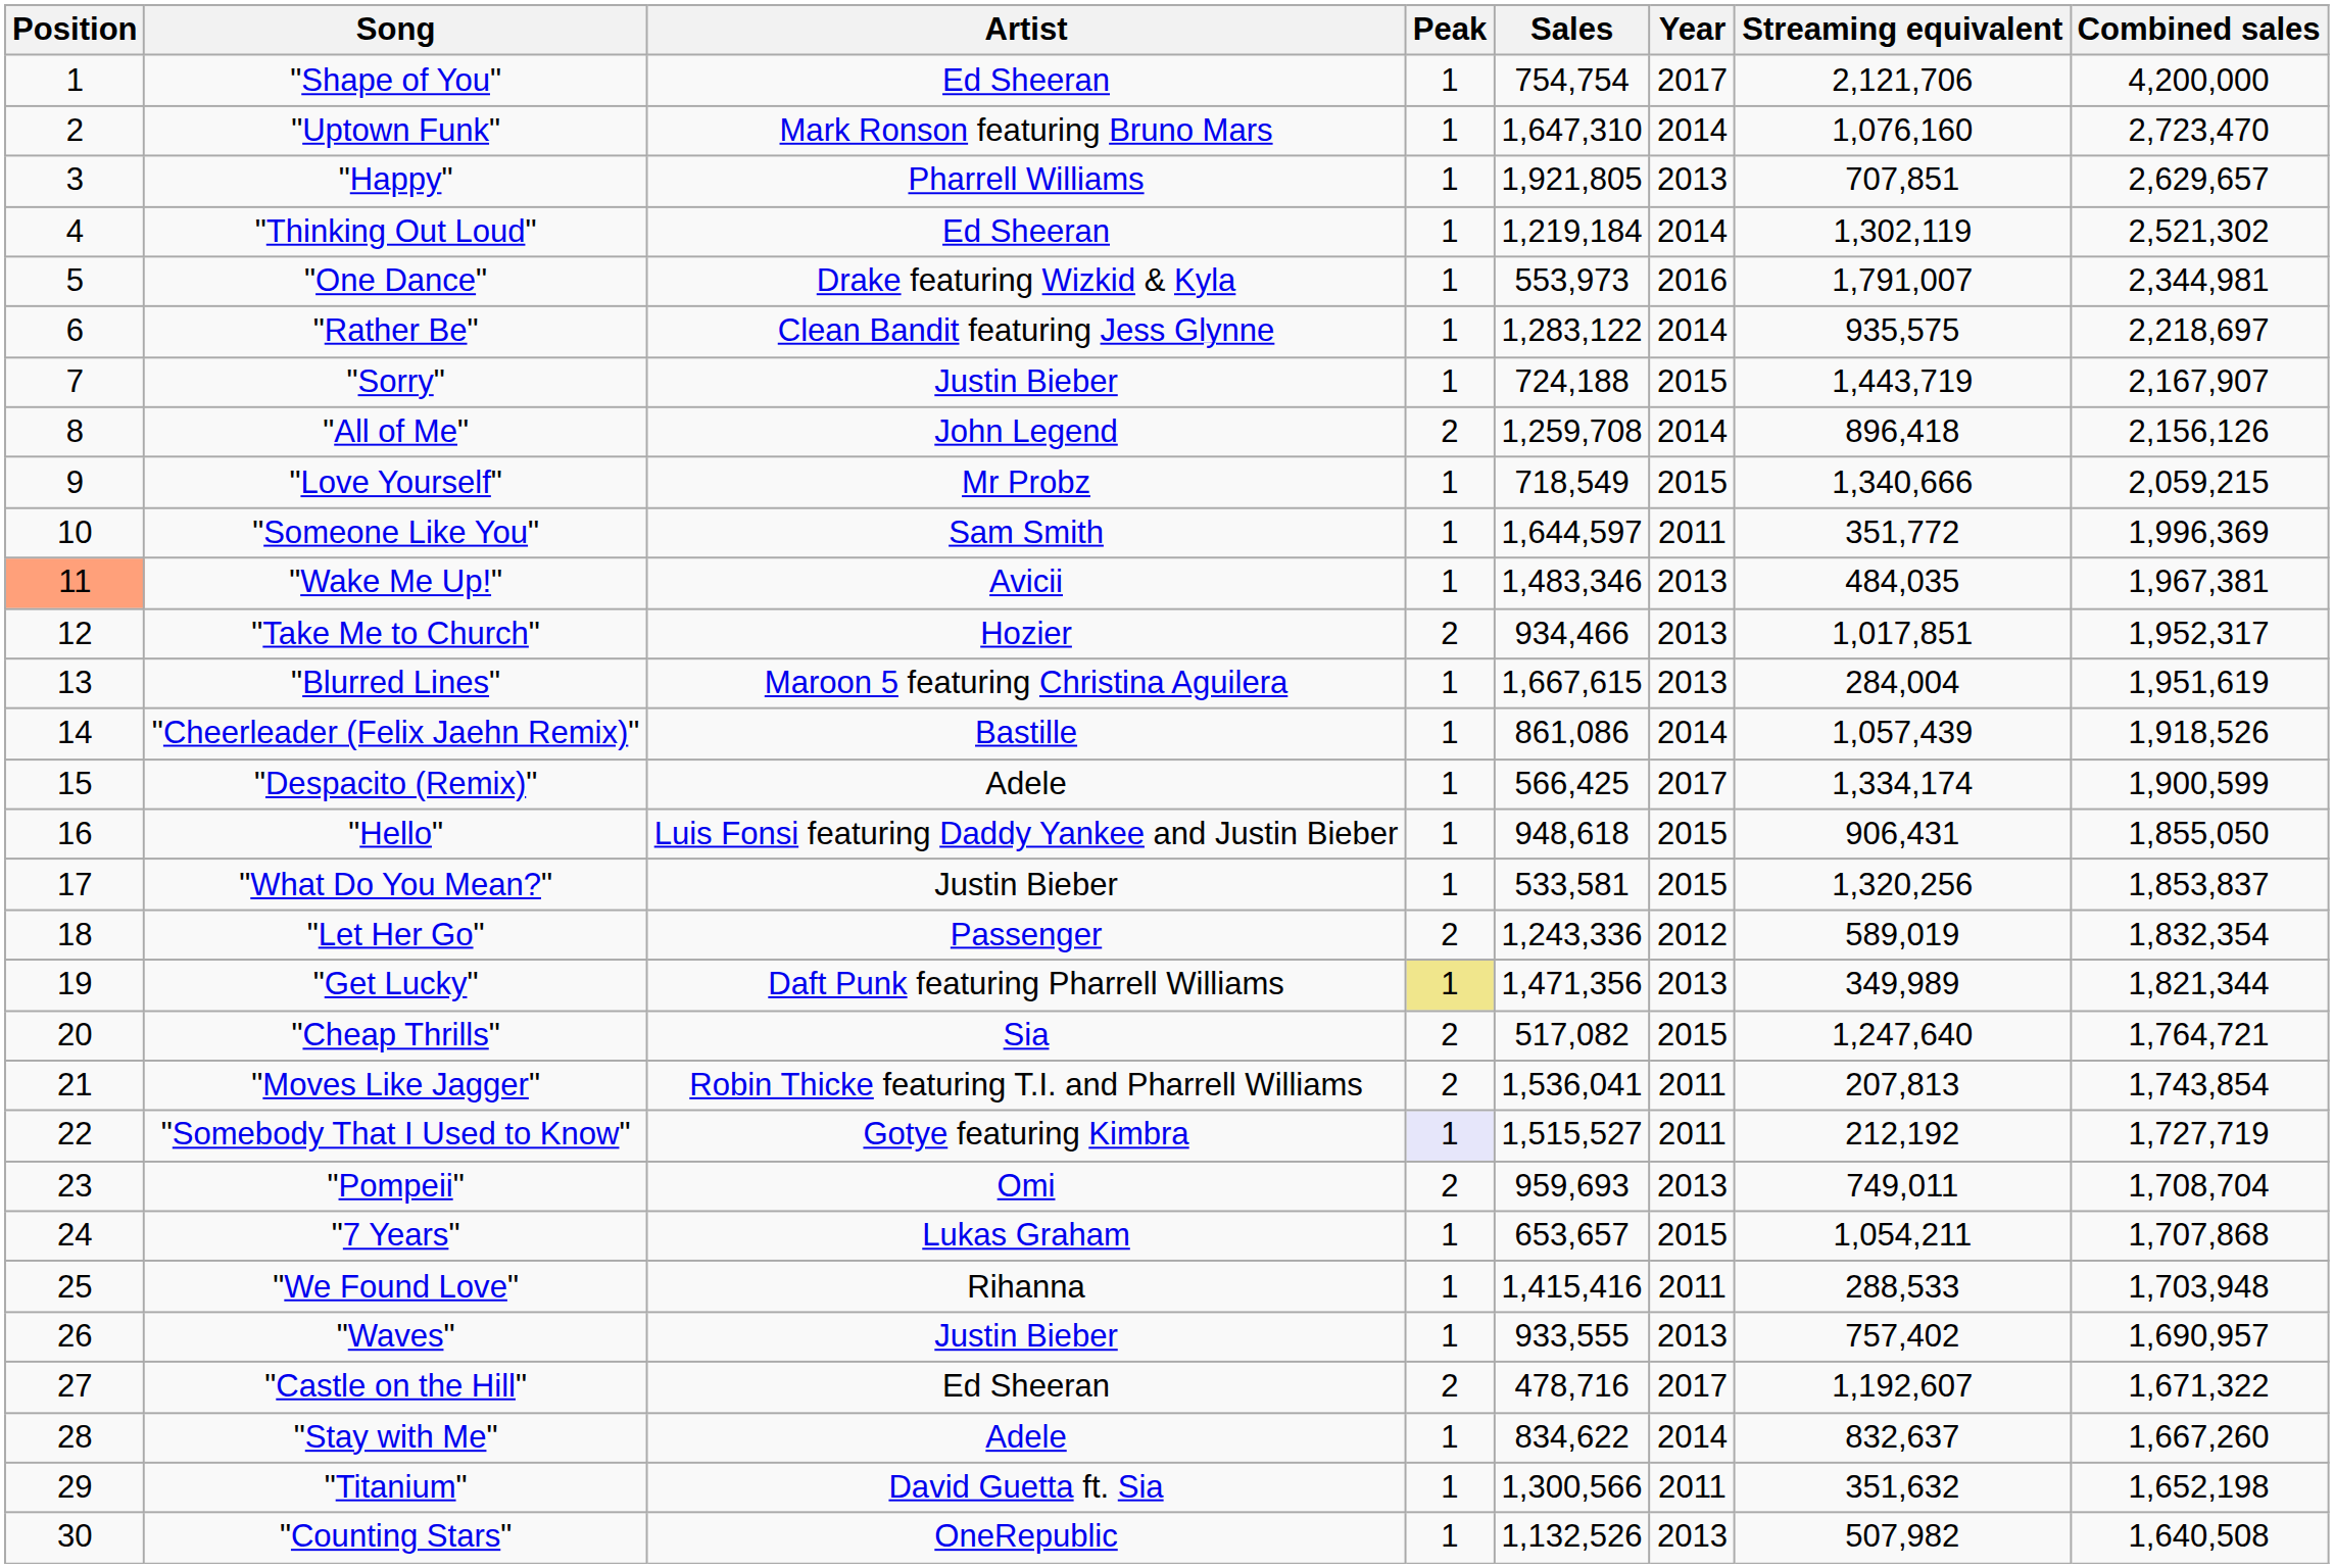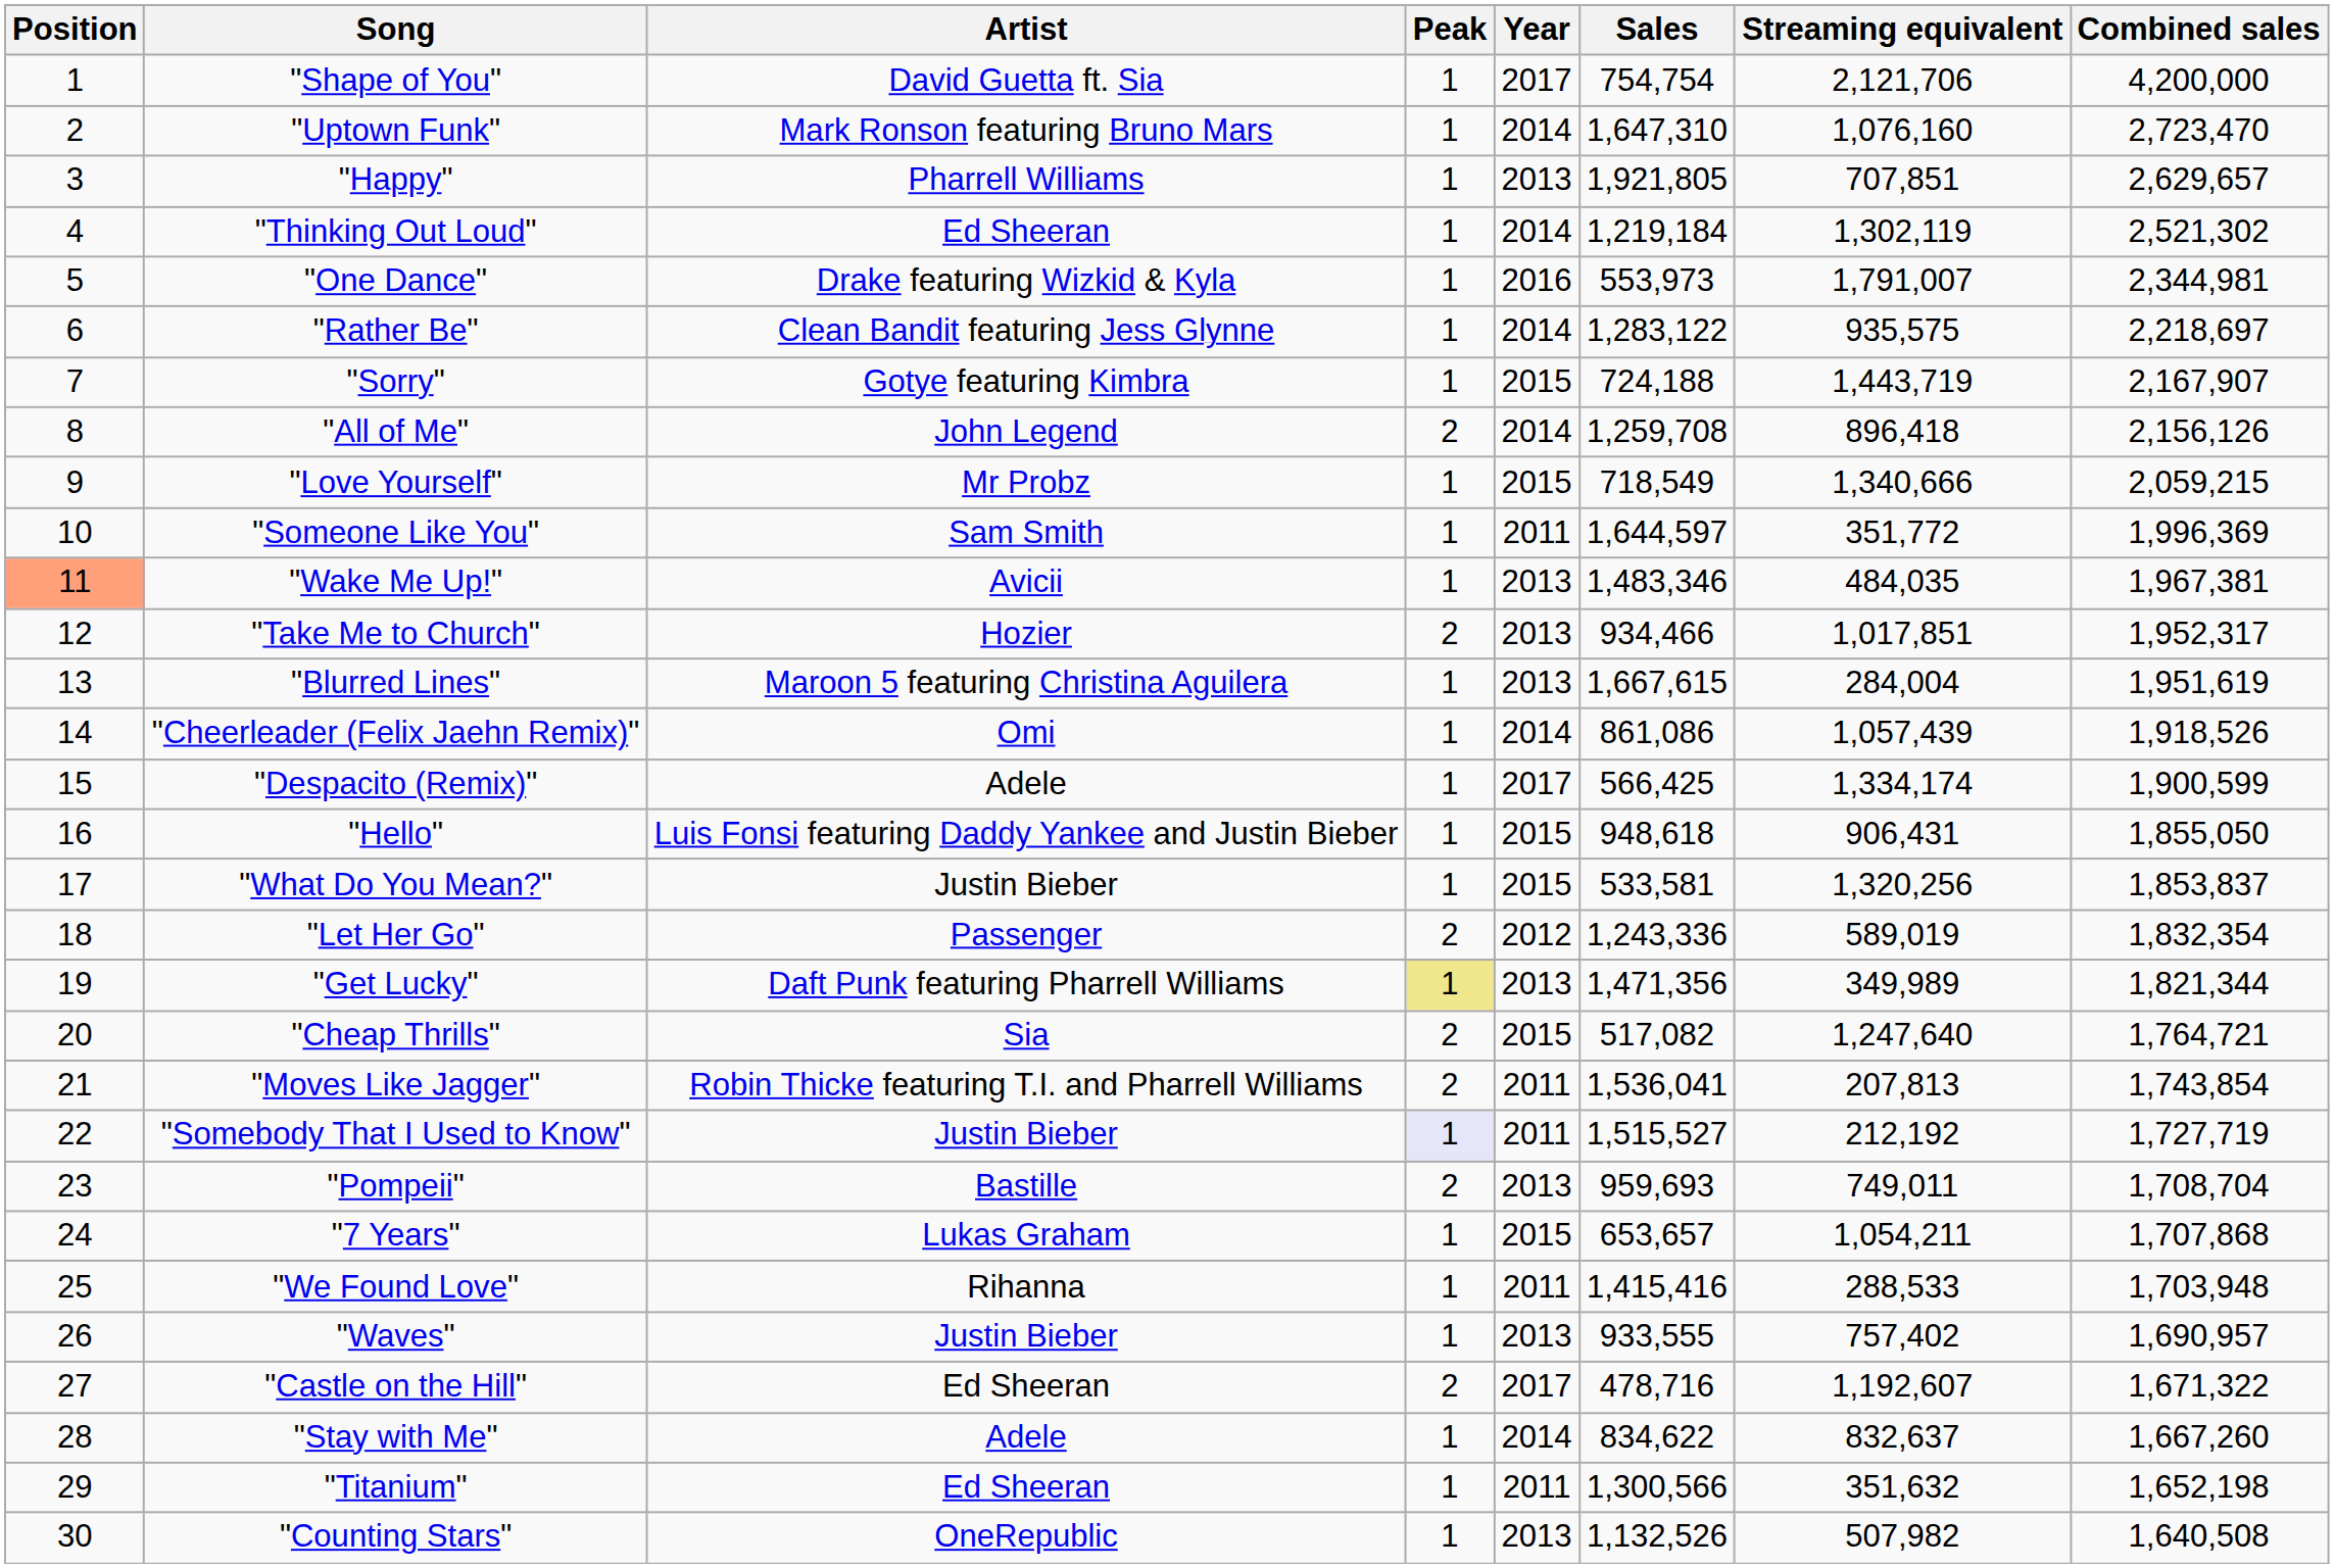 <table class="wikitable plainrowheaders sortable" style="text-align:center;">
 <tr>
 <th scope="col">Position</th>
 <th scope="col">Song</th>
 <th scope="col">Artist</th>
 <th scope="col">Peak</th>
+<th scope="col">Year</th>
 <th scope="col">Sales</th>
-<th scope="col">Year</th>
 <th scope="col">Streaming equivalent</th>
 <th scope="col">Combined sales</th>
 </tr>
 <tr>
 <td>1</td>
 <td>"<a href='#'>Shape of You</a>"</td>
-<td><a href='#'>Ed Sheeran</a></td>
+<td><a href='#'>David Guetta</a> ft. <a href='#'>Sia</a></td>
 <td>1</td>
+<td>2017</td>
 <td>754,754</td>
-<td>2017</td>
 <td>2,121,706</td>
 <td>4,200,000</td>
 </tr>
 <tr>
 <td>2</td>
 <td>"<a href='#'>Uptown Funk</a>"</td>
 <td><a href='#'>Mark Ronson</a> featuring <a href='#'>Bruno Mars</a></td>
 <td>1</td>
+<td>2014</td>
 <td>1,647,310</td>
-<td>2014</td>
 <td>1,076,160</td>
 <td>2,723,470</td>
 </tr>
 <tr>
 <td>3</td>
 <td>"<a href='#'>Happy</a>"</td>
 <td><a href='#'>Pharrell Williams</a></td>
 <td>1</td>
+<td>2013</td>
 <td>1,921,805</td>
-<td>2013</td>
 <td>707,851</td>
 <td>2,629,657</td>
 </tr>
 <tr>
 <td>4</td>
 <td>"<a href='#'>Thinking Out Loud</a>"</td>
 <td><a href='#'>Ed Sheeran</a></td>
 <td>1</td>
+<td>2014</td>
 <td>1,219,184</td>
-<td>2014</td>
 <td>1,302,119</td>
 <td>2,521,302</td>
 </tr>
 <tr>
 <td>5</td>
 <td>"<a href='#'>One Dance</a>"</td>
 <td><a href='#'>Drake</a> featuring <a href='#'>Wizkid</a> & <a href='#'>Kyla</a></td>
 <td>1</td>
+<td>2016</td>
 <td>553,973</td>
-<td>2016</td>
 <td>1,791,007</td>
 <td>2,344,981</td>
 </tr>
 <tr>
 <td>6</td>
 <td>"<a href='#'>Rather Be</a>"</td>
 <td><a href='#'>Clean Bandit</a> featuring <a href='#'>Jess Glynne</a></td>
 <td>1</td>
+<td>2014</td>
 <td>1,283,122</td>
-<td>2014</td>
 <td>935,575</td>
 <td>2,218,697</td>
 </tr>
 <tr>
 <td>7</td>
 <td>"<a href='#'>Sorry</a>"</td>
-<td><a href='#'>Justin Bieber</a></td>
+<td><a href='#'>Gotye</a> featuring <a href='#'>Kimbra</a></td>
 <td>1</td>
+<td>2015</td>
 <td>724,188</td>
-<td>2015</td>
 <td>1,443,719</td>
 <td>2,167,907</td>
 </tr>
 <tr>
 <td>8</td>
 <td>"<a href='#'>All of Me</a>"</td>
 <td><a href='#'>John Legend</a></td>
 <td>2</td>
+<td>2014</td>
 <td>1,259,708</td>
-<td>2014</td>
 <td>896,418</td>
 <td>2,156,126</td>
 </tr>
 <tr>
 <td>9</td>
 <td>"<a href='#'>Love Yourself</a>"</td>
 <td><a href='#'>Mr Probz</a></td>
 <td>1</td>
+<td>2015</td>
 <td>718,549</td>
-<td>2015</td>
 <td>1,340,666</td>
 <td>2,059,215</td>
 </tr>
 <tr>
 <td>10</td>
 <td>"<a href='#'>Someone Like You</a>"</td>
 <td><a href='#'>Sam Smith</a></td>
 <td>1</td>
+<td>2011</td>
 <td>1,644,597</td>
-<td>2011</td>
 <td>351,772</td>
 <td>1,996,369</td>
 </tr>
 <tr>
 <td style="background: lightsalmon;">11</td>
 <td>"<a href='#'>Wake Me Up!</a>"</td>
 <td><a href='#'>Avicii</a></td>
 <td>1</td>
+<td>2013</td>
 <td>1,483,346</td>
-<td>2013</td>
 <td>484,035</td>
 <td>1,967,381</td>
 </tr>
 <tr>
 <td>12</td>
 <td>"<a href='#'>Take Me to Church</a>"</td>
 <td><a href='#'>Hozier</a></td>
 <td>2</td>
+<td>2013</td>
 <td>934,466</td>
-<td>2013</td>
 <td>1,017,851</td>
 <td>1,952,317</td>
 </tr>
 <tr>
 <td>13</td>
 <td>"<a href='#'>Blurred Lines</a>"</td>
 <td><a href='#'>Maroon 5</a> featuring <a href='#'>Christina Aguilera</a></td>
 <td>1</td>
+<td>2013</td>
 <td>1,667,615</td>
-<td>2013</td>
 <td>284,004</td>
 <td>1,951,619</td>
 </tr>
 <tr>
 <td>14</td>
 <td>"<a href='#'>Cheerleader (Felix Jaehn Remix)</a>"</td>
-<td><a href='#'>Bastille</a></td>
+<td><a href='#'>Omi</a></td>
 <td>1</td>
+<td>2014</td>
 <td>861,086</td>
-<td>2014</td>
 <td>1,057,439</td>
 <td>1,918,526</td>
 </tr>
 <tr>
 <td>15</td>
 <td>"<a href='#'>Despacito (Remix)</a>"</td>
 <td>Adele</td>
 <td>1</td>
+<td>2017</td>
 <td>566,425</td>
-<td>2017</td>
 <td>1,334,174</td>
 <td>1,900,599</td>
 </tr>
 <tr>
 <td>16</td>
 <td>"<a href='#'>Hello</a>"</td>
 <td><a href='#'>Luis Fonsi</a> featuring <a href='#'>Daddy Yankee</a> and Justin Bieber</td>
 <td>1</td>
+<td>2015</td>
 <td>948,618</td>
-<td>2015</td>
 <td>906,431</td>
 <td>1,855,050</td>
 </tr>
 <tr>
 <td>17</td>
 <td>"<a href='#'>What Do You Mean?</a>"</td>
 <td>Justin Bieber</td>
 <td>1</td>
+<td>2015</td>
 <td>533,581</td>
-<td>2015</td>
 <td>1,320,256</td>
 <td>1,853,837</td>
 </tr>
 <tr>
 <td>18</td>
 <td>"<a href='#'>Let Her Go</a>"</td>
 <td><a href='#'>Passenger</a></td>
 <td>2</td>
+<td>2012</td>
 <td>1,243,336</td>
-<td>2012</td>
 <td>589,019</td>
 <td>1,832,354</td>
 </tr>
 <tr>
 <td>19</td>
 <td>"<a href='#'>Get Lucky</a>"</td>
 <td><a href='#'>Daft Punk</a> featuring Pharrell Williams</td>
 <td style="background: khaki;">1</td>
+<td>2013</td>
 <td>1,471,356</td>
-<td>2013</td>
 <td>349,989</td>
 <td>1,821,344</td>
 </tr>
 <tr>
 <td>20</td>
 <td>"<a href='#'>Cheap Thrills</a>"</td>
 <td><a href='#'>Sia</a></td>
 <td>2</td>
+<td>2015</td>
 <td>517,082</td>
-<td>2015</td>
 <td>1,247,640</td>
 <td>1,764,721</td>
 </tr>
 <tr>
 <td>21</td>
 <td>"<a href='#'>Moves Like Jagger</a>"</td>
 <td><a href='#'>Robin Thicke</a> featuring T.I. and Pharrell Williams</td>
 <td>2</td>
+<td>2011</td>
 <td>1,536,041</td>
-<td>2011</td>
 <td>207,813</td>
 <td>1,743,854</td>
 </tr>
 <tr>
 <td>22</td>
 <td>"<a href='#'>Somebody That I Used to Know</a>"</td>
-<td><a href='#'>Gotye</a> featuring <a href='#'>Kimbra</a></td>
+<td><a href='#'>Justin Bieber</a></td>
 <td style="background: lavender;">1</td>
+<td>2011</td>
 <td>1,515,527</td>
-<td>2011</td>
 <td>212,192</td>
 <td>1,727,719</td>
 </tr>
 <tr>
 <td>23</td>
 <td>"<a href='#'>Pompeii</a>"</td>
-<td><a href='#'>Omi</a></td>
+<td><a href='#'>Bastille</a></td>
 <td>2</td>
+<td>2013</td>
 <td>959,693</td>
-<td>2013</td>
 <td>749,011</td>
 <td>1,708,704</td>
 </tr>
 <tr>
 <td>24</td>
 <td>"<a href='#'>7 Years</a>"</td>
 <td><a href='#'>Lukas Graham</a></td>
 <td>1</td>
+<td>2015</td>
 <td>653,657</td>
-<td>2015</td>
 <td>1,054,211</td>
 <td>1,707,868</td>
 </tr>
 <tr>
 <td>25</td>
 <td>"<a href='#'>We Found Love</a>"</td>
 <td>Rihanna</td>
 <td>1</td>
+<td>2011</td>
 <td>1,415,416</td>
-<td>2011</td>
 <td>288,533</td>
 <td>1,703,948</td>
 </tr>
 <tr>
 <td>26</td>
 <td>"<a href='#'>Waves</a>"</td>
 <td><a href='#'>Justin Bieber</a></td>
 <td>1</td>
+<td>2013</td>
 <td>933,555</td>
-<td>2013</td>
 <td>757,402</td>
 <td>1,690,957</td>
 </tr>
 <tr>
 <td>27</td>
 <td>"<a href='#'>Castle on the Hill</a>"</td>
 <td>Ed Sheeran</td>
 <td>2</td>
+<td>2017</td>
 <td>478,716</td>
-<td>2017</td>
 <td>1,192,607</td>
 <td>1,671,322</td>
 </tr>
 <tr>
 <td>28</td>
 <td>"<a href='#'>Stay with Me</a>"</td>
 <td><a href='#'>Adele</a></td>
 <td>1</td>
+<td>2014</td>
 <td>834,622</td>
-<td>2014</td>
 <td>832,637</td>
 <td>1,667,260</td>
 </tr>
 <tr>
 <td>29</td>
 <td>"<a href='#'>Titanium</a>"</td>
-<td><a href='#'>David Guetta</a> ft. <a href='#'>Sia</a></td>
+<td><a href='#'>Ed Sheeran</a></td>
 <td>1</td>
+<td>2011</td>
 <td>1,300,566</td>
-<td>2011</td>
 <td>351,632</td>
 <td>1,652,198</td>
 </tr>
 <tr>
 <td>30</td>
 <td>"<a href='#'>Counting Stars</a>"</td>
 <td><a href='#'>OneRepublic</a></td>
 <td>1</td>
+<td>2013</td>
 <td>1,132,526</td>
-<td>2013</td>
 <td>507,982</td>
 <td>1,640,508</td>
 </tr>
 </table>
